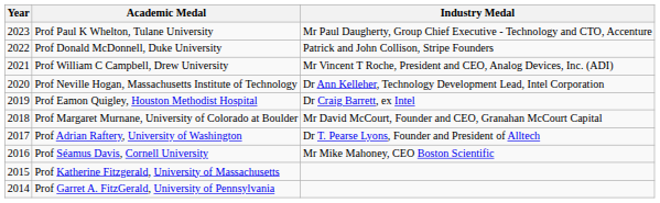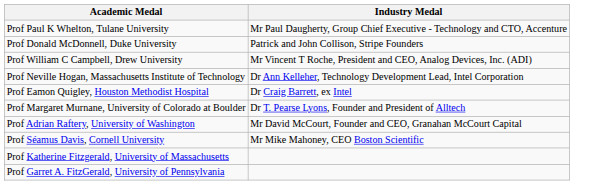 <table class="wikitable">
 <tr>
-<th>Year</th>
 <th>Academic Medal</th>
 <th>Industry Medal</th>
 </tr>
 <tr>
-<td>2023</td>
 <td>Prof Paul K Whelton, Tulane University</td>
 <td>Mr Paul Daugherty, Group Chief Executive - Technology and CTO, Accenture</td>
 </tr>
 <tr>
-<td>2022</td>
 <td>Prof Donald McDonnell, Duke University</td>
 <td>Patrick and John Collison, Stripe Founders</td>
 </tr>
 <tr>
-<td>2021</td>
 <td>Prof William C Campbell, Drew University</td>
 <td>Mr Vincent T Roche, President and CEO, Analog Devices, Inc. (ADI)</td>
 </tr>
 <tr>
-<td>2020</td>
 <td>Prof Neville Hogan, Massachusetts Institute of Technology</td>
 <td>Dr <a href='#'>Ann Kelleher</a>, Technology Development Lead, Intel Corporation</td>
 </tr>
 <tr>
-<td>2019</td>
 <td>Prof Eamon Quigley, <a href='#'>Houston Methodist Hospital</a></td>
 <td>Dr <a href='#'>Craig Barrett</a>, ex <a href='#'>Intel</a></td>
 </tr>
 <tr>
-<td>2018</td>
 <td>Prof Margaret Murnane, University of Colorado at Boulder</td>
+<td>Dr <a href='#'>T. Pearse Lyons</a>, Founder and President of <a href='#'>Alltech</a></td>
+</tr>
+<tr>
+<td>Prof <a href='#'>Adrian Raftery</a>, <a href='#'>University of Washington</a></td>
 <td>Mr David McCourt, Founder and CEO, Granahan McCourt Capital</td>
 </tr>
 <tr>
-<td>2017</td>
-<td>Prof <a href='#'>Adrian Raftery</a>, <a href='#'>University of Washington</a></td>
-<td>Dr <a href='#'>T. Pearse Lyons</a>, Founder and President of <a href='#'>Alltech</a></td>
-</tr>
-<tr>
-<td>2016</td>
 <td>Prof <a href='#'>Séamus Davis</a>, <a href='#'>Cornell University</a></td>
 <td>Mr Mike Mahoney, CEO <a href='#'>Boston Scientific</a></td>
 </tr>
 <tr>
-<td>2015</td>
 <td>Prof <a href='#'>Katherine Fitzgerald</a>, <a href='#'>University of Massachusetts</a></td>
 <td></td>
 </tr>
 <tr>
-<td>2014</td>
 <td>Prof <a href='#'>Garret A. FitzGerald</a>, <a href='#'>University of Pennsylvania</a></td>
 <td></td>
 </tr>
 </table>
